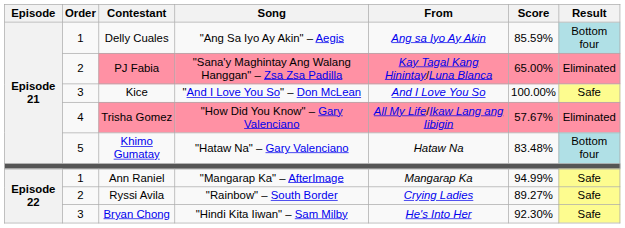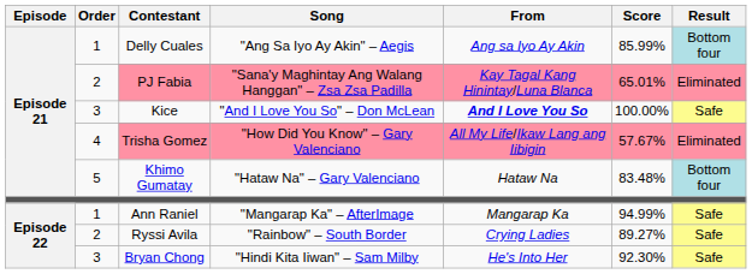 <table class="wikitable sortable" style="text-align:center; width:auto;">
 <tr>
 <th>Episode</th>
 <th scope="col">Order</th>
 <th scope="col">Contestant</th>
 <th scope="col">Song</th>
 <th scope="col">From</th>
 <th scope="col">Score</th>
 <th>Result</th>
 </tr>
 <tr>
 <th rowspan="5"><strong>Episode 21</strong><br><small><em></em></small></th>
 <td>1</td>
 <td>Delly Cuales</td>
 <td>"Ang Sa Iyo Ay Akin" – <a href='#'>Aegis</a></td>
 <td><em><a href='#'>Ang sa Iyo Ay Akin</a></em></td>
-<td>85.59%</td>
+<td>85.99%</td>
 <td style="background:#b0e0e6;">Bottom four</td>
 </tr>
 <tr>
 <td>2</td>
 <td style="background:#FF91A4;">PJ Fabia</td>
 <td style="background:#FF91A4;">"Sana'y Maghintay Ang Walang Hanggan" – <a href='#'>Zsa Zsa Padilla</a></td>
 <td style="background:#FF91A4;"><em><a href='#'>Kay Tagal Kang Hinintay</a></em>/<em><a href='#'>Luna Blanca</a></em></td>
-<td style="background:#FF91A4;">65.00%</td>
+<td style="background:#FF91A4;">65.01%</td>
 <td style="background:#FF91A4;">Eliminated</td>
 </tr>
 <tr>
 <td>3</td>
 <td>Kice</td>
 <td>"<a href='#'>And I Love You So</a>" – <a href='#'>Don McLean</a></td>
-<td><em><a href='#'>And I Love You So</a></em></td>
+<td><strong><em><a href='#'>And I Love You So</a></em></strong></td>
 <td>100.00%</td>
 <td style="background:#FDFC8F;">Safe</td>
 </tr>
 <tr>
 <td>4</td>
 <td style="background:#FF91A4;">Trisha Gomez</td>
 <td style="background:#FF91A4;">"How Did You Know" – <a href='#'>Gary Valenciano</a></td>
 <td style="background:#FF91A4;"><em><a href='#'>All My Life</a></em>/<em><a href='#'>Ikaw Lang ang Iibigin</a></em></td>
 <td style="background:#FF91A4;">57.67%</td>
 <td style="background:#FF91A4;">Eliminated</td>
 </tr>
 <tr>
 <td>5</td>
 <td><a href='#'>Khimo Gumatay</a></td>
 <td>"Hataw Na" – <a href='#'>Gary Valenciano</a></td>
 <td><em>Hataw Na</em></td>
 <td>83.48%</td>
 <td style="background:#b0e0e6;">Bottom four</td>
 </tr>
 <tr>
 <th colspan="7" style="background:#555;"></th>
 </tr>
 <tr>
 <th rowspan="3"><strong>Episode 22</strong><br><small><em></em></small></th>
 <td>1</td>
 <td>Ann Raniel</td>
 <td>"Mangarap Ka" – <a href='#'>AfterImage</a></td>
 <td><em>Mangarap Ka</em></td>
 <td>94.99%</td>
 <td style="background:#FDFC8F;">Safe</td>
 </tr>
 <tr>
 <td>2</td>
 <td>Ryssi Avila</td>
 <td>"Rainbow" – <a href='#'>South Border</a></td>
 <td><em><a href='#'>Crying Ladies</a></em></td>
 <td>89.27%</td>
 <td style="background:#FDFC8F;">Safe</td>
 </tr>
 <tr>
 <td>3</td>
 <td><a href='#'>Bryan Chong</a></td>
 <td>"Hindi Kita Iiwan" – <a href='#'>Sam Milby</a></td>
 <td><em><a href='#'>He's Into Her</a></em></td>
 <td>92.30%</td>
 <td style="background:#FDFC8F;">Safe</td>
 </tr>
 </table>
